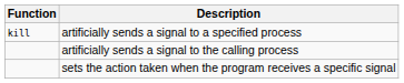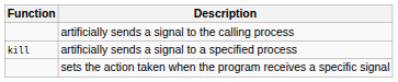 <table class="wikitable">
 <tr>
 <th>Function</th>
 <th>Description</th>
+</tr>
+<tr>
+<td><code></code></td>
+<td>artificially sends a signal to the calling process</td>
 </tr>
 <tr>
 <td><code>kill</code></td>
 <td>artificially sends a signal to a specified process</td>
 </tr>
 <tr>
 <td><code></code></td>
-<td>artificially sends a signal to the calling process</td>
-</tr>
-<tr>
-<td><code></code></td>
 <td>sets the action taken when the program receives a specific signal</td>
 </tr>
 </table>
